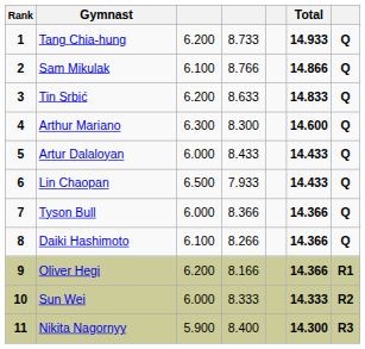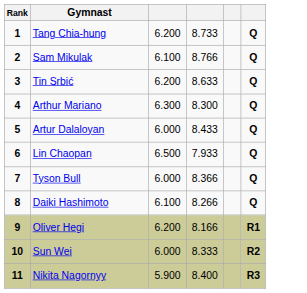 <table style="text-align:center;" class="wikitable sortable">
 <tr>
 <th scope="col" style="width:15px;"><small>Rank</small></th>
 <th scope="col" style="width:175px;">Gymnast</th>
 <th scope="col" style="width:50px;"><small></small></th>
 <th scope="col" style="width:50px;"><small></small></th>
 <th scope="col" style="width:20px;"><small></small></th>
-<th scope="col" style="width:50px;">Total</th>
 <th scope="col" style="width:30px;"><small></small></th>
 </tr>
 <tr>
 <td scope="row" style="text-align:center"><strong>1</strong></td>
 <td style="height:30px; text-align:left;"> <a href='#'>Tang Chia-hung</a></td>
 <td>6.200</td>
 <td>8.733</td>
 <td></td>
-<td><strong>14.933</strong></td>
 <td><strong>Q</strong></td>
 </tr>
 <tr>
 <td scope="row" style="text-align:center"><strong>2</strong></td>
 <td style="height:30px; text-align:left;"> <a href='#'>Sam Mikulak</a></td>
 <td>6.100</td>
 <td>8.766</td>
 <td></td>
-<td><strong>14.866</strong></td>
 <td><strong>Q</strong></td>
 </tr>
 <tr>
 <td scope="row" style="text-align:center"><strong>3</strong></td>
 <td style="height:30px; text-align:left;"> <a href='#'>Tin Srbić</a></td>
 <td>6.200</td>
 <td>8.633</td>
 <td></td>
-<td><strong>14.833</strong></td>
 <td><strong>Q</strong></td>
 </tr>
 <tr>
 <td scope="row" style="text-align:center"><strong>4</strong></td>
 <td style="height:30px; text-align:left;"> <a href='#'>Arthur Mariano</a></td>
 <td>6.300</td>
 <td>8.300</td>
 <td></td>
-<td><strong>14.600</strong></td>
 <td><strong>Q</strong></td>
 </tr>
 <tr>
 <td scope="row" style="text-align:center"><strong>5</strong></td>
 <td style="height:30px; text-align:left;"> <a href='#'>Artur Dalaloyan</a></td>
 <td>6.000</td>
 <td>8.433</td>
 <td></td>
-<td><strong>14.433</strong></td>
 <td><strong>Q</strong></td>
 </tr>
 <tr>
 <td scope="row" style="text-align:center"><strong>6</strong></td>
 <td style="height:30px; text-align:left;"> <a href='#'>Lin Chaopan</a></td>
 <td>6.500</td>
 <td>7.933</td>
 <td></td>
-<td><strong>14.433</strong></td>
 <td><strong>Q</strong></td>
 </tr>
 <tr>
 <td scope="row" style="text-align:center"><strong>7</strong></td>
 <td style="height:30px; text-align:left;"> <a href='#'>Tyson Bull</a></td>
 <td>6.000</td>
 <td>8.366</td>
 <td></td>
-<td><strong>14.366</strong></td>
 <td><strong>Q</strong></td>
 </tr>
 <tr>
 <td scope="row" style="text-align:center"><strong>8</strong></td>
 <td style="height:30px; text-align:left;"> <a href='#'>Daiki Hashimoto</a></td>
 <td>6.100</td>
 <td>8.266</td>
 <td></td>
-<td><strong>14.366</strong></td>
 <td><strong>Q</strong></td>
 </tr>
 <tr style="background:#cccc99;">
 <td scope="row" style="text-align:center"><strong>9</strong></td>
 <td style="height:30px; text-align:left;"> <a href='#'>Oliver Hegi</a></td>
 <td>6.200</td>
 <td>8.166</td>
 <td></td>
-<td><strong>14.366</strong></td>
 <td><strong>R1</strong></td>
 </tr>
 <tr style="background:#cccc99;">
 <td scope="row" style="text-align:center"><strong>10</strong></td>
 <td style="height:30px; text-align:left;"> <a href='#'>Sun Wei</a></td>
 <td>6.000</td>
 <td>8.333</td>
 <td></td>
-<td><strong>14.333</strong></td>
 <td><strong>R2</strong></td>
 </tr>
 <tr style="background:#cccc99;">
 <td scope="row" style="text-align:center"><strong>11</strong></td>
 <td style="height:30px; text-align:left;"> <a href='#'>Nikita Nagornyy</a></td>
 <td>5.900</td>
 <td>8.400</td>
 <td></td>
-<td><strong>14.300</strong></td>
 <td><strong>R3</strong></td>
 </tr>
 </table>
